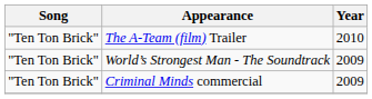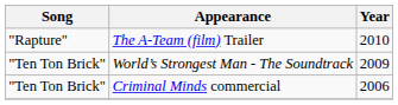 <table class="wikitable">
 <tr>
 <th>Song</th>
 <th>Appearance</th>
 <th>Year</th>
 </tr>
 <tr>
-<td>"Ten Ton Brick"</td>
+<td>"Rapture"</td>
 <td><em><a href='#'>The A-Team (film)</a></em> Trailer</td>
 <td>2010</td>
 </tr>
 <tr>
 <td>"Ten Ton Brick"</td>
 <td><em>World’s Strongest Man - The Soundtrack</em></td>
 <td>2009</td>
 </tr>
 <tr>
 <td>"Ten Ton Brick"</td>
 <td><em><a href='#'>Criminal Minds</a></em> commercial</td>
-<td>2009</td>
+<td>2006</td>
 </tr>
 <tr>
 </tr>
 </table>
